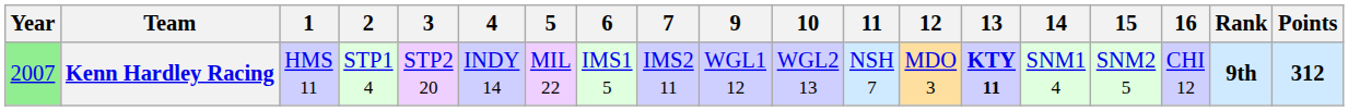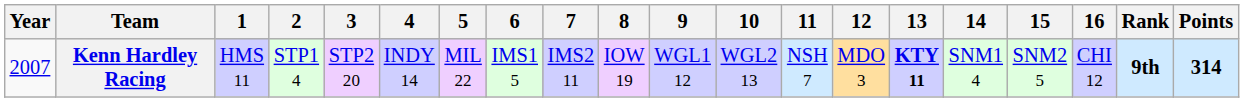 <table class="wikitable" style="text-align:center; font-size:90%">
 <tr>
 <th>Year</th>
 <th>Team</th>
 <th>1</th>
 <th>2</th>
 <th>3</th>
 <th>4</th>
 <th>5</th>
 <th>6</th>
 <th>7</th>
+<th>8</th>
 <th>9</th>
 <th>10</th>
 <th>11</th>
 <th>12</th>
 <th>13</th>
 <th>14</th>
 <th>15</th>
 <th>16</th>
 <th>Rank</th>
 <th>Points</th>
 </tr>
 <tr>
-<td style="background: lightgreen;"><a href='#'>2007</a></td>
+<td><a href='#'>2007</a></td>
 <th><a href='#'>Kenn Hardley Racing</a></th>
 <td style="background:#CFCFFF;"><a href='#'>HMS</a><br><small>11</small></td>
 <td style="background:#DFFFDF;"><a href='#'>STP1</a><br><small>4</small></td>
 <td style="background:#EFCFFF;"><a href='#'>STP2</a><br><small>20</small></td>
 <td style="background:#CFCFFF;"><a href='#'>INDY</a><br><small>14</small></td>
 <td style="background:#EFCFFF;"><a href='#'>MIL</a><br><small>22</small></td>
 <td style="background:#DFFFDF;"><a href='#'>IMS1</a><br><small>5</small></td>
 <td style="background:#CFCFFF;"><a href='#'>IMS2</a><br><small>11</small></td>
+<td style="background:#EFCFFF;"><a href='#'>IOW</a><br><small>19</small></td>
 <td style="background:#CFCFFF;"><a href='#'>WGL1</a><br><small>12</small></td>
 <td style="background:#CFCFFF;"><a href='#'>WGL2</a><br><small>13</small></td>
 <td style="background:#CFEAFF;"><a href='#'>NSH</a><br><small>7</small></td>
 <td style="background:#FFDF9F;"><a href='#'>MDO</a><br><small>3</small></td>
 <td style="background:#CFCFFF;"><strong><a href='#'>KTY</a><br><small>11</small></strong></td>
 <td style="background:#DFFFDF;"><a href='#'>SNM1</a><br><small>4</small></td>
 <td style="background:#DFFFDF;"><a href='#'>SNM2</a><br><small>5</small></td>
 <td style="background:#CFCFFF;"><a href='#'>CHI</a><br><small>12</small></td>
 <td style="background:#CFEAFF;"><strong>9th</strong></td>
-<td style="background:#CFEAFF;"><strong>312</strong></td>
+<td style="background:#CFEAFF;"><strong>314</strong></td>
 </tr>
 </table>
